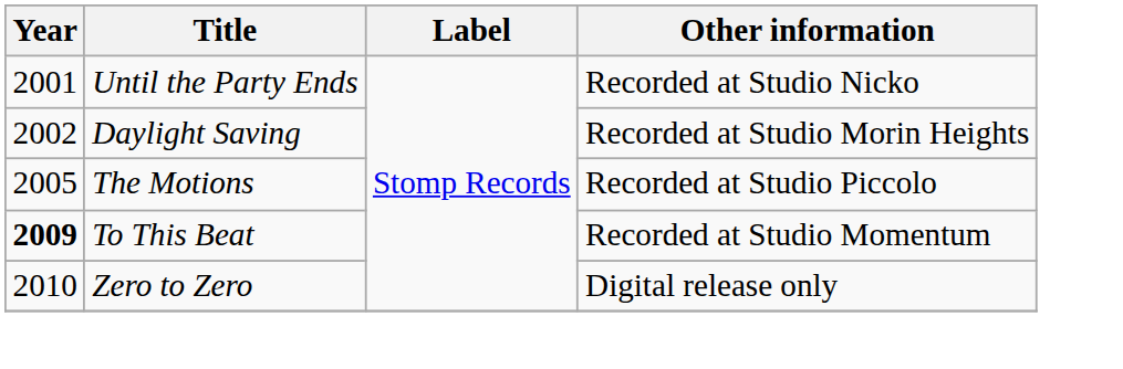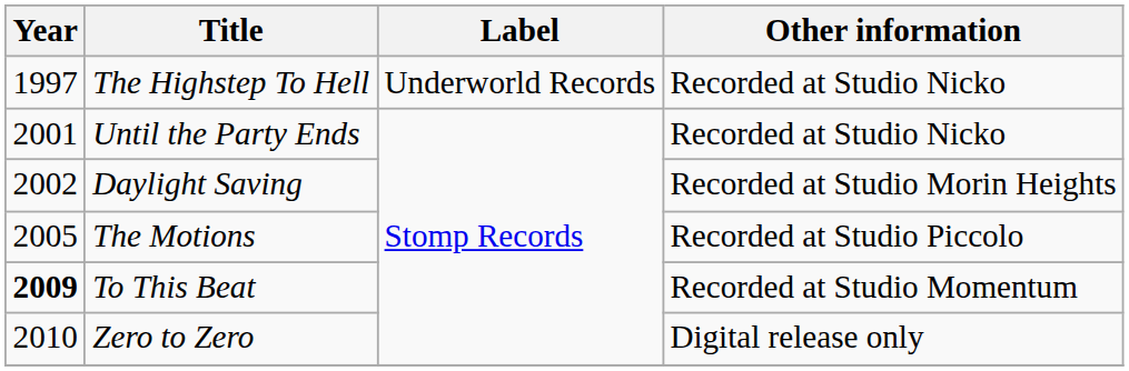 <table class="wikitable" Style="margin">
 <tr>
 <th>Year</th>
 <th>Title</th>
 <th>Label</th>
 <th>Other information</th>
+</tr>
+<tr>
+<td>1997</td>
+<td><em>The Highstep To Hell</em></td>
+<td align="left" rowspan="1">Underworld Records</td>
+<td>Recorded at Studio Nicko</td>
 </tr>
 <tr>
 <td>2001</td>
 <td><em>Until the Party Ends</em></td>
 <td align="left" rowspan="5"><a href='#'>Stomp Records</a></td>
 <td>Recorded at Studio Nicko</td>
 </tr>
 <tr>
 <td>2002</td>
 <td><em>Daylight Saving</em></td>
 <td>Recorded at Studio Morin Heights</td>
 </tr>
 <tr>
 <td>2005</td>
 <td><em>The Motions</em></td>
 <td>Recorded at Studio Piccolo</td>
 </tr>
 <tr>
 <td><strong>2009</strong></td>
 <td><em>To This Beat</em></td>
 <td>Recorded at Studio Momentum</td>
 </tr>
 <tr>
 <td>2010</td>
 <td><em>Zero to Zero</em></td>
 <td>Digital release only</td>
 </tr>
 <tr>
 </tr>
 </table>
